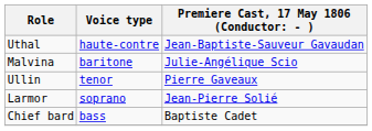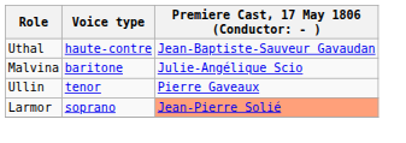 <table class="wikitable">
 <tr>
 <th>Role</th>
 <th>Voice type</th>
 <th>Premiere Cast, 17 May 1806<br>(Conductor: - )</th>
 </tr>
 <tr>
 <td>Uthal</td>
 <td><a href='#'>haute-contre</a></td>
 <td><a href='#'>Jean-Baptiste-Sauveur Gavaudan</a></td>
 </tr>
 <tr>
 <td>Malvina</td>
 <td><a href='#'>baritone</a></td>
 <td><a href='#'>Julie-Angélique Scio</a></td>
 </tr>
 <tr>
 <td>Ullin</td>
 <td><a href='#'>tenor</a></td>
 <td><a href='#'>Pierre Gaveaux</a></td>
 </tr>
 <tr>
 <td>Larmor</td>
 <td><a href='#'>soprano</a></td>
-<td><a href='#'>Jean-Pierre Solié</a></td>
-</tr>
-<tr>
-<td>Chief bard</td>
-<td><a href='#'>bass</a></td>
-<td>Baptiste Cadet</td>
+<td style="background: lightsalmon;"><a href='#'>Jean-Pierre Solié</a></td>
 </tr>
 <tr>
 </tr>
 </table>
